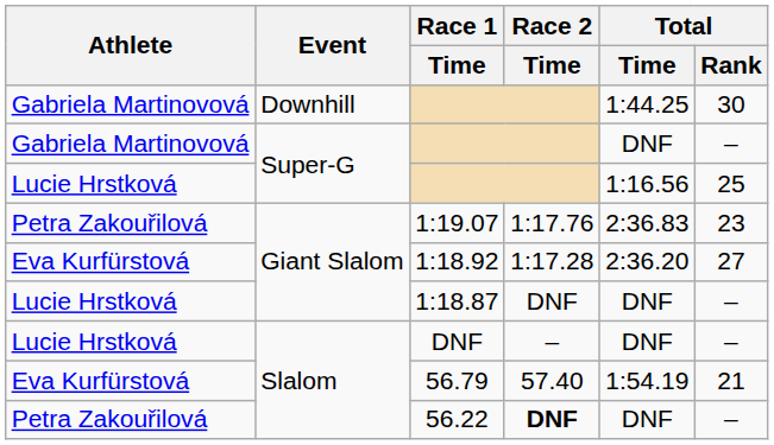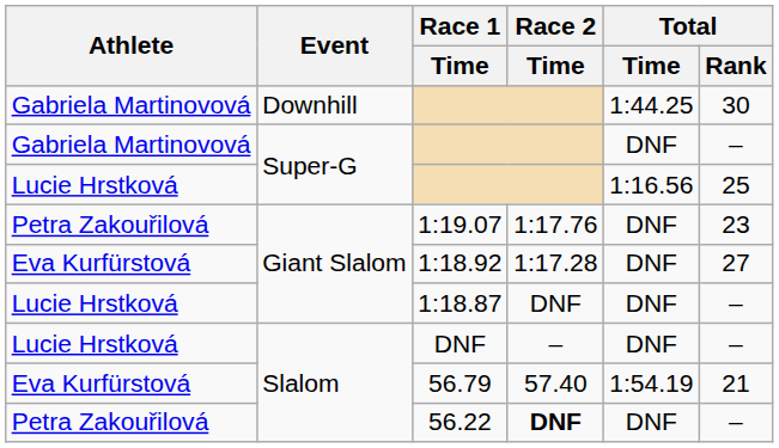 <table class="wikitable" style="font-size:90%">
 <tr>
 <th rowspan="2">Athlete</th>
 <th rowspan="2">Event</th>
 <th>Race 1</th>
 <th>Race 2</th>
 <th colspan="2">Total</th>
 </tr>
 <tr>
 <th>Time</th>
 <th>Time</th>
 <th>Time</th>
 <th>Rank</th>
 </tr>
 <tr>
 <td><a href='#'>Gabriela Martinovová</a></td>
 <td>Downhill</td>
 <td colspan="2" bgcolor="wheat"></td>
 <td align="center">1:44.25</td>
 <td align="center">30</td>
 </tr>
 <tr>
 <td><a href='#'>Gabriela Martinovová</a></td>
 <td rowspan="2">Super-G</td>
 <td colspan="2" bgcolor="wheat"></td>
 <td align="center">DNF</td>
 <td align="center">–</td>
 </tr>
 <tr>
 <td><a href='#'>Lucie Hrstková</a></td>
 <td colspan="2" bgcolor="wheat"></td>
 <td align="center">1:16.56</td>
 <td align="center">25</td>
 </tr>
 <tr>
 <td><a href='#'>Petra Zakouřilová</a></td>
 <td rowspan="3">Giant Slalom</td>
 <td align="center">1:19.07</td>
 <td align="center">1:17.76</td>
-<td align="center">2:36.83</td>
+<td align="center">DNF</td>
 <td align="center">23</td>
 </tr>
 <tr>
 <td><a href='#'>Eva Kurfürstová</a></td>
 <td align="center">1:18.92</td>
 <td align="center">1:17.28</td>
-<td align="center">2:36.20</td>
+<td align="center">DNF</td>
 <td align="center">27</td>
 </tr>
 <tr>
 <td><a href='#'>Lucie Hrstková</a></td>
 <td align="center">1:18.87</td>
 <td align="center">DNF</td>
 <td align="center">DNF</td>
 <td align="center">–</td>
 </tr>
 <tr>
 <td><a href='#'>Lucie Hrstková</a></td>
 <td rowspan="3">Slalom</td>
 <td align="center">DNF</td>
 <td align="center">–</td>
 <td align="center">DNF</td>
 <td align="center">–</td>
 </tr>
 <tr>
 <td><a href='#'>Eva Kurfürstová</a></td>
 <td align="center">56.79</td>
 <td align="center">57.40</td>
 <td align="center">1:54.19</td>
 <td align="center">21</td>
 </tr>
 <tr>
 <td><a href='#'>Petra Zakouřilová</a></td>
 <td align="center">56.22</td>
 <td align="center"><strong>DNF</strong></td>
 <td align="center">DNF</td>
 <td align="center">–</td>
 </tr>
 </table>
